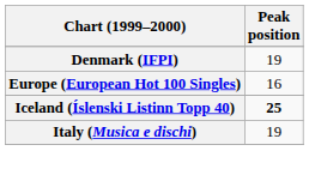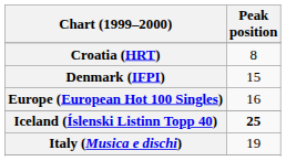 <table class="wikitable sortable plainrowheaders" style="text-align:center">
 <tr>
 <th scope="col">Chart (1999–2000)</th>
 <th scope="col">Peak<br>position</th>
 </tr>
 <tr>
 </tr>
 <tr>
 </tr>
 <tr>
 </tr>
 <tr>
 </tr>
 <tr>
 </tr>
 <tr>
+<th scope="row">Croatia (<a href='#'>HRT</a>)</th>
+<td>8</td>
+</tr>
+<tr>
 <th scope="row">Denmark (<a href='#'>IFPI</a>)</th>
-<td>19</td>
+<td>15</td>
 </tr>
 <tr>
 <th scope="row">Europe (<a href='#'>European Hot 100 Singles</a>)</th>
 <td>16</td>
 </tr>
 <tr>
 </tr>
 <tr>
 </tr>
 <tr>
 </tr>
 <tr>
 <th scope="row">Iceland (<a href='#'>Íslenski Listinn Topp 40</a>)</th>
 <td><strong>25</strong></td>
 </tr>
 <tr>
 <th scope="row">Italy (<em><a href='#'>Musica e dischi</a></em>)</th>
 <td>19</td>
 </tr>
 <tr>
 </tr>
 <tr>
 </tr>
 <tr>
 </tr>
 <tr>
 </tr>
 <tr>
 </tr>
 <tr>
 </tr>
 <tr>
 </tr>
 <tr>
 </tr>
 <tr>
 </tr>
 <tr>
 </tr>
 <tr>
 </tr>
 </table>
